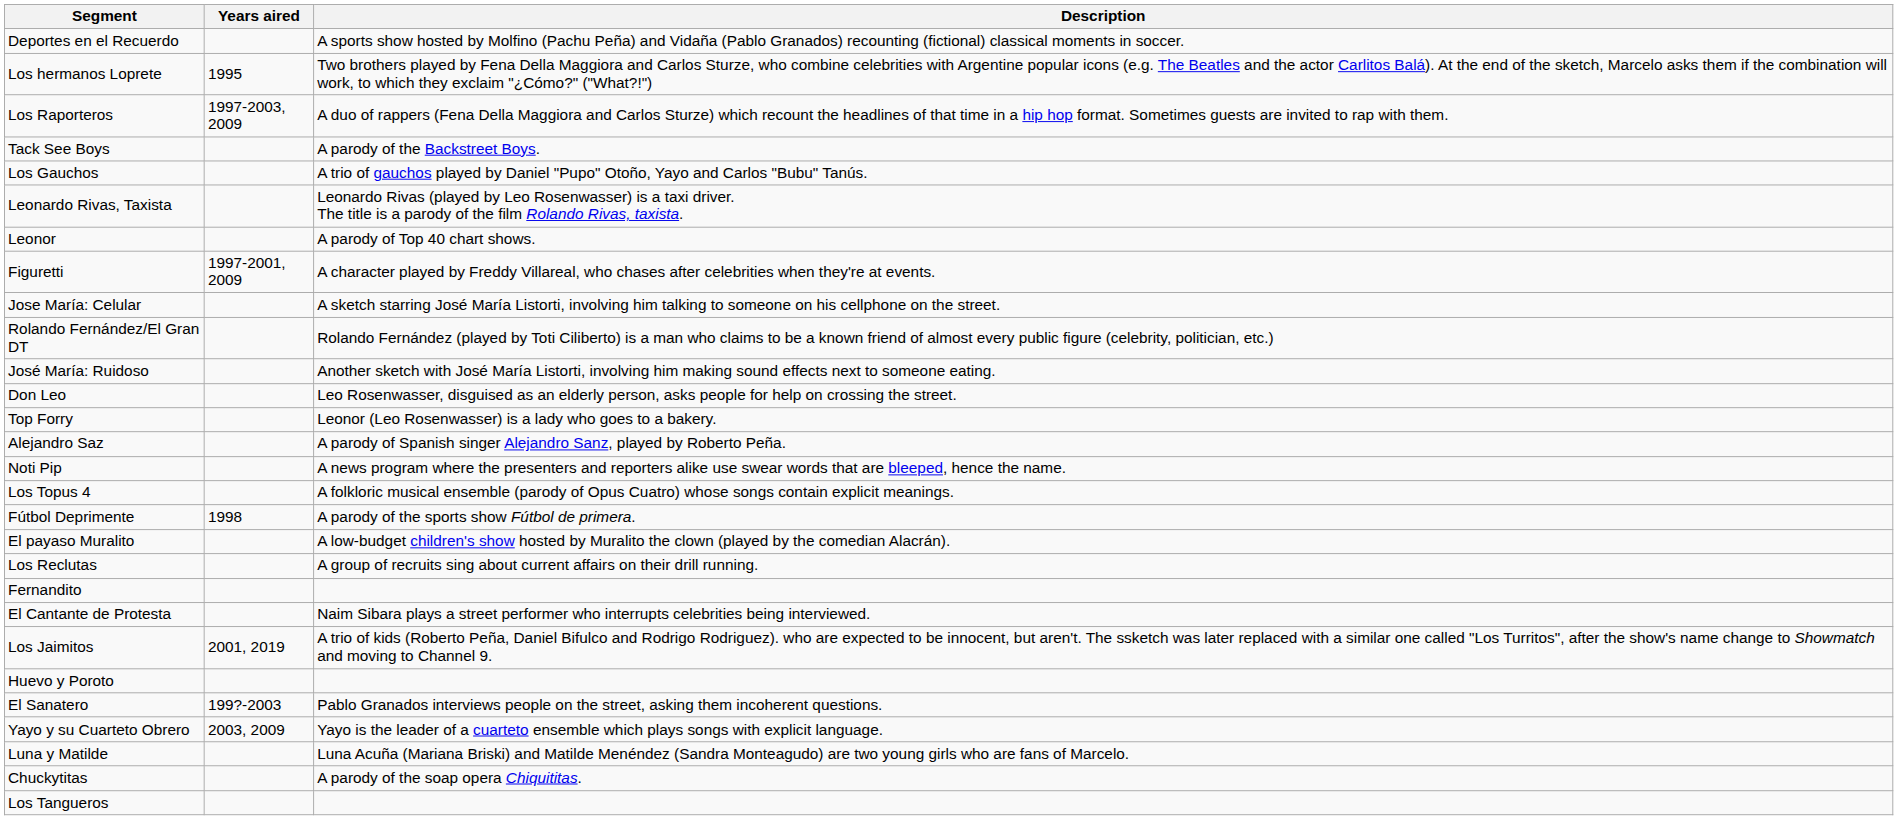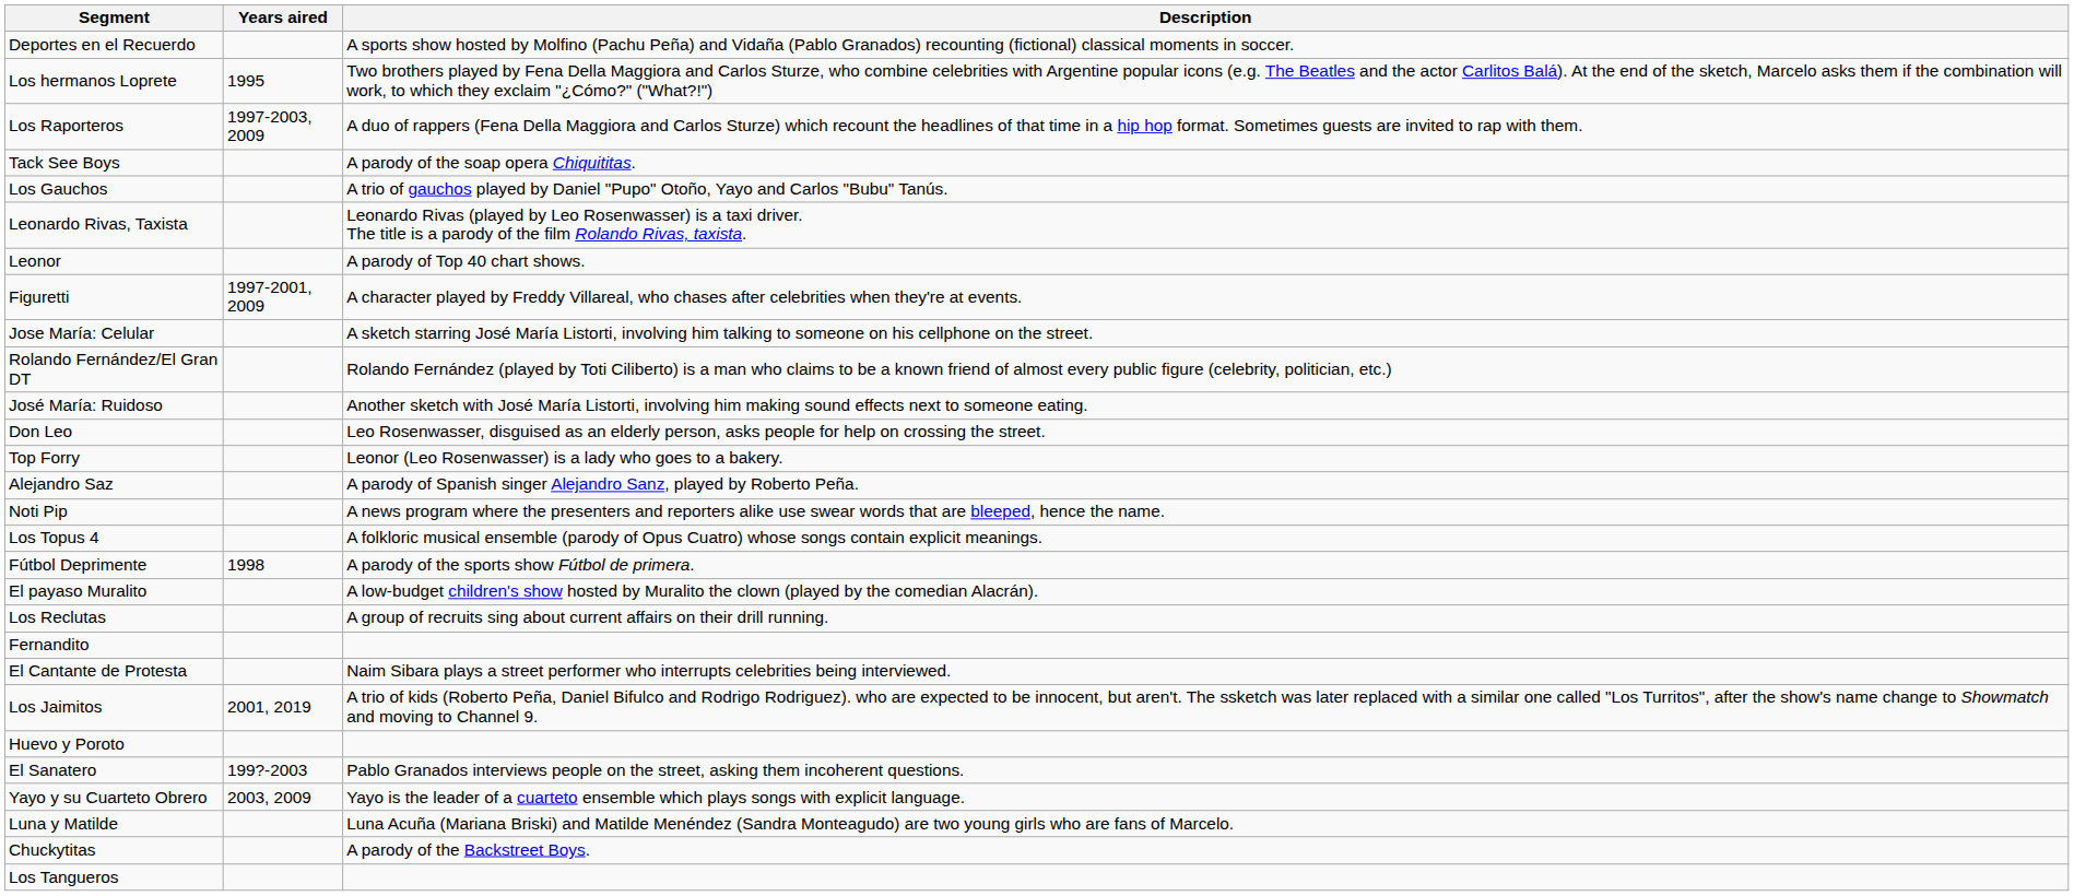 <table class="wikitable">
 <tr>
 <th>Segment</th>
 <th>Years aired</th>
 <th>Description</th>
 </tr>
 <tr>
 <td>Deportes en el Recuerdo</td>
 <td></td>
 <td>A sports show hosted by Molfino (Pachu Peña) and Vidaña (Pablo Granados) recounting (fictional) classical moments in soccer.</td>
 </tr>
 <tr>
 <td>Los hermanos Loprete</td>
 <td>1995</td>
 <td>Two brothers played by Fena Della Maggiora and Carlos Sturze, who combine celebrities with Argentine popular icons (e.g. <a href='#'>The Beatles</a> and the actor <a href='#'>Carlitos Balá</a>). At the end of the sketch, Marcelo asks them if the combination will work, to which they exclaim "¿Cómo?" ("What?!")</td>
 </tr>
 <tr>
 <td>Los Raporteros</td>
 <td>1997-2003, 2009</td>
 <td>A duo of rappers (Fena Della Maggiora and Carlos Sturze) which recount the headlines of that time in a <a href='#'>hip hop</a> format. Sometimes guests are invited to rap with them.</td>
 </tr>
 <tr>
 <td>Tack See Boys</td>
 <td></td>
-<td>A parody of the <a href='#'>Backstreet Boys</a>.</td>
+<td>A parody of the soap opera <em><a href='#'>Chiquititas</a></em>.</td>
 </tr>
 <tr>
 <td>Los Gauchos</td>
 <td></td>
 <td>A trio of <a href='#'>gauchos</a> played by Daniel "Pupo" Otoño, Yayo and Carlos "Bubu" Tanús.</td>
 </tr>
 <tr>
 <td>Leonardo Rivas, Taxista</td>
 <td></td>
 <td>Leonardo Rivas (played by Leo Rosenwasser) is a taxi driver.<br>The title is a parody of the film <em><a href='#'>Rolando Rivas, taxista</a></em>.</td>
 </tr>
 <tr>
 <td>Leonor</td>
 <td></td>
 <td>A parody of Top 40 chart shows.</td>
 </tr>
 <tr>
 <td>Figuretti</td>
 <td>1997-2001, 2009</td>
 <td>A character played by Freddy Villareal, who chases after celebrities when they're at events.</td>
 </tr>
 <tr>
 <td>Jose María: Celular</td>
 <td></td>
 <td>A sketch starring José María Listorti, involving him talking to someone on his cellphone on the street.</td>
 </tr>
 <tr>
 <td>Rolando Fernández/El Gran DT</td>
 <td></td>
 <td>Rolando Fernández (played by Toti Ciliberto) is a man who claims to be a known friend of almost every public figure (celebrity, politician, etc.)</td>
 </tr>
 <tr>
 <td>José María: Ruidoso</td>
 <td></td>
 <td>Another sketch with José María Listorti, involving him making sound effects next to someone eating.</td>
 </tr>
 <tr>
 <td>Don Leo</td>
 <td></td>
 <td>Leo Rosenwasser, disguised as an elderly person, asks people for help on crossing the street.</td>
 </tr>
 <tr>
 <td>Top Forry</td>
 <td></td>
 <td>Leonor (Leo Rosenwasser) is a lady who goes to a bakery.</td>
 </tr>
 <tr>
 <td>Alejandro Saz</td>
 <td></td>
 <td>A parody of Spanish singer <a href='#'>Alejandro Sanz</a>, played by Roberto Peña.</td>
 </tr>
 <tr>
 <td>Noti Pip</td>
 <td></td>
 <td>A news program where the presenters and reporters alike use swear words that are <a href='#'>bleeped</a>, hence the name.</td>
 </tr>
 <tr>
 <td>Los Topus 4</td>
 <td></td>
 <td>A folkloric musical ensemble (parody of Opus Cuatro) whose songs contain explicit meanings.</td>
 </tr>
 <tr>
 <td>Fútbol Deprimente</td>
 <td>1998</td>
 <td>A parody of the sports show <em>Fútbol de primera</em>.</td>
 </tr>
 <tr>
 <td>El payaso Muralito</td>
 <td></td>
 <td>A low-budget <a href='#'>children's show</a> hosted by Muralito the clown (played by the comedian Alacrán).</td>
 </tr>
 <tr>
 <td>Los Reclutas</td>
 <td></td>
 <td>A group of recruits sing about current affairs on their drill running.</td>
 </tr>
 <tr>
 <td>Fernandito</td>
 <td></td>
 <td></td>
 </tr>
 <tr>
 <td>El Cantante de Protesta</td>
 <td></td>
 <td>Naim Sibara plays a street performer who interrupts celebrities being interviewed.</td>
 </tr>
 <tr>
 <td>Los Jaimitos</td>
 <td>2001, 2019</td>
 <td>A trio of kids (Roberto Peña, Daniel Bifulco and Rodrigo Rodriguez). who are expected to be innocent, but aren't. The ssketch was later replaced with a similar one called "Los Turritos", after the show's name change to <em>Showmatch</em> and moving to Channel 9.</td>
 </tr>
 <tr>
 <td>Huevo y Poroto</td>
 <td></td>
 <td></td>
 </tr>
 <tr>
 <td>El Sanatero</td>
 <td>199?-2003</td>
 <td>Pablo Granados interviews people on the street, asking them incoherent questions.</td>
 </tr>
 <tr>
 <td>Yayo y su Cuarteto Obrero</td>
 <td>2003, 2009</td>
 <td>Yayo is the leader of a <a href='#'>cuarteto</a> ensemble which plays songs with explicit language.</td>
 </tr>
 <tr>
 <td>Luna y Matilde</td>
 <td></td>
 <td>Luna Acuña (Mariana Briski) and Matilde Menéndez (Sandra Monteagudo) are two young girls who are fans of Marcelo.</td>
 </tr>
 <tr>
 <td>Chuckytitas</td>
 <td></td>
-<td>A parody of the soap opera <em><a href='#'>Chiquititas</a></em>.</td>
+<td>A parody of the <a href='#'>Backstreet Boys</a>.</td>
 </tr>
 <tr>
 <td>Los Tangueros</td>
 <td></td>
 <td></td>
 </tr>
 </table>
